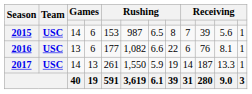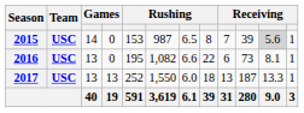 <table class="wikitable sortable" style="text-align:center;">
 <tr>
 <th rowspan="2">Season</th>
 <th rowspan="2">Team</th>
 <th colspan="2">Games</th>
 <th colspan="4">Rushing</th>
 <th colspan="4">Receiving</th>
 </tr>
 <tr>
 <th></th>
 <th></th>
 <th></th>
 <th></th>
 <th></th>
 <th></th>
 <th></th>
 <th></th>
 <th></th>
 <th></th>
 </tr>
 <tr>
 <th><a href='#'>2015</a></th>
 <th><a href='#'>USC</a></th>
 <td>14</td>
-<td>6</td>
+<td>0</td>
 <td>153</td>
 <td>987</td>
 <td>6.5</td>
 <td>8</td>
 <td>7</td>
 <td>39</td>
-<td>5.6</td>
+<td style="background: lightgrey;">5.6</td>
 <td>1</td>
 </tr>
 <tr>
 <th><a href='#'>2016</a></th>
 <th><a href='#'>USC</a></th>
 <td>13</td>
-<td>6</td>
-<td>177</td>
+<td>0</td>
+<td>195</td>
 <td>1,082</td>
 <td>6.6</td>
 <td>22</td>
 <td>6</td>
-<td>76</td>
+<td>73</td>
 <td>8.1</td>
 <td>1</td>
 </tr>
 <tr>
 <th><a href='#'>2017</a></th>
 <th><a href='#'>USC</a></th>
-<td>14</td>
 <td>13</td>
-<td>261</td>
+<td>13</td>
+<td>252</td>
 <td>1,550</td>
-<td>5.9</td>
-<td>19</td>
-<td>14</td>
+<td>6.0</td>
+<td>18</td>
+<td>13</td>
 <td>187</td>
 <td>13.3</td>
 <td>1</td>
 </tr>
 <tr>
 <th colspan="2"></th>
 <th>40</th>
 <th>19</th>
 <th>591</th>
 <th>3,619</th>
 <th>6.1</th>
 <th>39</th>
 <th>31</th>
 <th>280</th>
 <th>9.0</th>
 <th>3</th>
 </tr>
 </table>
